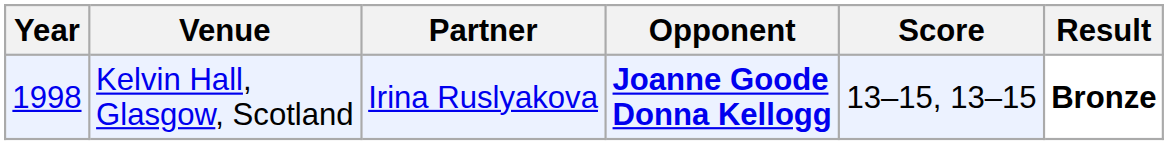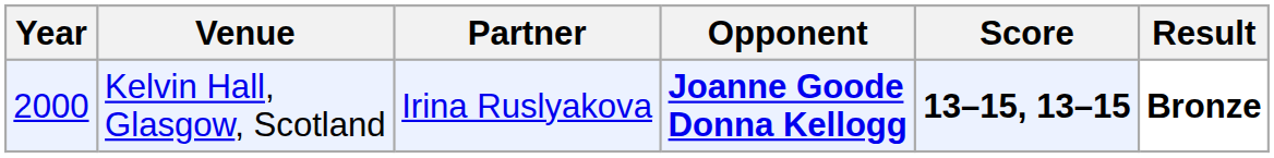 <table class="sortable wikitable" style="font-size: 90%;">
 <tr>
 <th>Year</th>
 <th>Venue</th>
 <th>Partner</th>
 <th>Opponent</th>
 <th>Score</th>
 <th>Result</th>
 </tr>
 <tr style="background:#ECF2FF">
-<td align="center"><a href='#'>1998</a></td>
+<td align="center"><a href='#'>2000</a></td>
 <td align="left"><a href='#'>Kelvin Hall</a>,<br><a href='#'>Glasgow</a>, Scotland</td>
 <td align="left"> <a href='#'>Irina Ruslyakova</a></td>
 <td align="left"><strong> <a href='#'>Joanne Goode</a><br> <a href='#'>Donna Kellogg</a></strong></td>
-<td align="left">13–15, 13–15</td>
+<td align="left"><strong>13–15, 13–15</strong></td>
 <td style="text-align:left; background:white"> <strong>Bronze</strong></td>
 </tr>
 </table>
